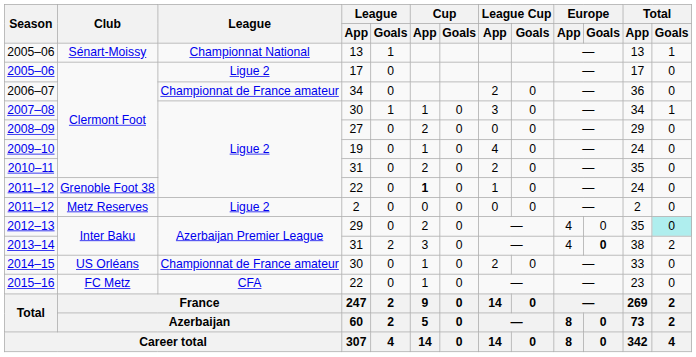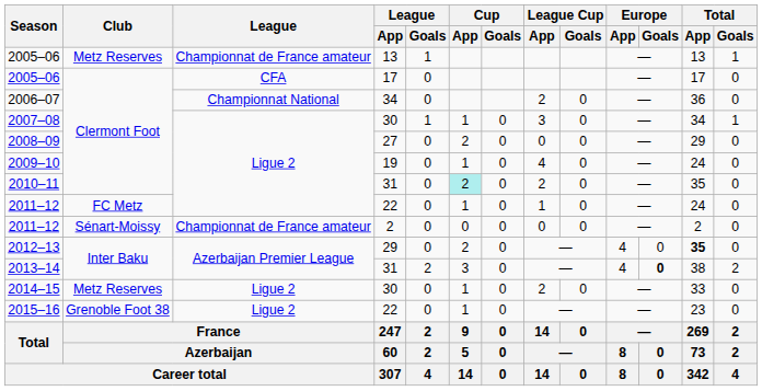 <table class="wikitable">
 <tr>
 <th rowspan=2>Season</th>
 <th ! rowspan=2>Club</th>
 <th ! rowspan=2>League</th>
 <th ! colspan=2>League</th>
 <th ! colspan=2>Cup</th>
 <th ! colspan=2>League Cup</th>
 <th ! colspan=2>Europe</th>
 <th colspan=3>Total</th>
 </tr>
 <tr>
 <th>App</th>
 <th>Goals</th>
 <th>App</th>
 <th>Goals</th>
 <th>App</th>
 <th>Goals</th>
 <th>App</th>
 <th>Goals</th>
 <th>App</th>
 <th>Goals</th>
 </tr>
 <tr align=center>
 <td>2005–06</td>
-<td><a href='#'>Sénart-Moissy</a></td>
-<td><a href='#'>Championnat National</a></td>
+<td><a href='#'>Metz Reserves</a></td>
+<td><a href='#'>Championnat de France amateur</a></td>
 <td>13</td>
 <td>1</td>
 <td></td>
 <td></td>
 <td></td>
 <td></td>
 <td colspan="2">—</td>
 <td>13</td>
 <td>1</td>
 </tr>
 <tr align=center>
 <td><a href='#'>2005–06</a></td>
 <td rowspan="6"><a href='#'>Clermont Foot</a></td>
-<td><a href='#'>Ligue 2</a></td>
+<td><a href='#'>CFA</a></td>
 <td>17</td>
 <td>0</td>
 <td></td>
 <td></td>
 <td></td>
 <td></td>
 <td colspan="2">—</td>
 <td>17</td>
 <td>0</td>
 </tr>
 <tr align=center>
 <td>2006–07</td>
-<td><a href='#'>Championnat de France amateur</a></td>
+<td><a href='#'>Championnat National</a></td>
 <td>34</td>
 <td>0</td>
 <td></td>
 <td></td>
 <td>2</td>
 <td>0</td>
 <td colspan="2">—</td>
 <td>36</td>
 <td>0</td>
 </tr>
 <tr align=center>
 <td><a href='#'>2007–08</a></td>
 <td rowspan="5"><a href='#'>Ligue 2</a></td>
 <td>30</td>
 <td>1</td>
 <td>1</td>
 <td>0</td>
 <td>3</td>
 <td>0</td>
 <td colspan="2">—</td>
 <td>34</td>
 <td>1</td>
 </tr>
 <tr align=center>
 <td><a href='#'>2008–09</a></td>
 <td>27</td>
 <td>0</td>
 <td>2</td>
 <td>0</td>
 <td>0</td>
 <td>0</td>
 <td colspan="2">—</td>
 <td>29</td>
 <td>0</td>
 </tr>
 <tr align=center>
 <td><a href='#'>2009–10</a></td>
 <td>19</td>
 <td>0</td>
 <td>1</td>
 <td>0</td>
 <td>4</td>
 <td>0</td>
 <td colspan="2">—</td>
 <td>24</td>
 <td>0</td>
 </tr>
 <tr align=center>
 <td><a href='#'>2010–11</a></td>
 <td>31</td>
 <td>0</td>
-<td>2</td>
+<td style="background: paleturquoise;">2</td>
 <td>0</td>
 <td>2</td>
 <td>0</td>
 <td colspan="2">—</td>
 <td>35</td>
 <td>0</td>
 </tr>
 <tr align=center>
 <td><a href='#'>2011–12</a></td>
-<td><a href='#'>Grenoble Foot 38</a></td>
+<td><a href='#'>FC Metz</a></td>
 <td>22</td>
 <td>0</td>
-<td><strong>1</strong></td>
+<td>1</td>
 <td>0</td>
 <td>1</td>
 <td>0</td>
 <td colspan="2">—</td>
 <td>24</td>
 <td>0</td>
 </tr>
 <tr align=center>
 <td><a href='#'>2011–12</a></td>
-<td><a href='#'>Metz Reserves</a></td>
-<td><a href='#'>Ligue 2</a></td>
+<td><a href='#'>Sénart-Moissy</a></td>
+<td><a href='#'>Championnat de France amateur</a></td>
 <td>2</td>
 <td>0</td>
 <td>0</td>
 <td>0</td>
 <td>0</td>
 <td>0</td>
 <td colspan="2">—</td>
 <td>2</td>
 <td>0</td>
 </tr>
 <tr align=center>
 <td><a href='#'>2012–13</a></td>
 <td rowspan="2"><a href='#'>Inter Baku</a></td>
 <td rowspan="2"><a href='#'>Azerbaijan Premier League</a></td>
 <td>29</td>
 <td>0</td>
 <td>2</td>
 <td>0</td>
 <td colspan="2">—</td>
 <td>4</td>
 <td>0</td>
-<td>35</td>
-<td style="background: paleturquoise;">0</td>
+<td><strong>35</strong></td>
+<td>0</td>
 </tr>
 <tr align=center>
 <td><a href='#'>2013–14</a></td>
 <td>31</td>
 <td>2</td>
 <td>3</td>
 <td>0</td>
 <td colspan="2">—</td>
 <td>4</td>
 <td><strong>0</strong></td>
 <td>38</td>
 <td>2</td>
 </tr>
 <tr align=center>
 <td><a href='#'>2014–15</a></td>
-<td><a href='#'>US Orléans</a></td>
-<td><a href='#'>Championnat de France amateur</a></td>
+<td><a href='#'>Metz Reserves</a></td>
+<td><a href='#'>Ligue 2</a></td>
 <td>30</td>
 <td>0</td>
 <td>1</td>
 <td>0</td>
 <td>2</td>
 <td>0</td>
 <td colspan="2">—</td>
 <td>33</td>
 <td>0</td>
 </tr>
 <tr align=center>
 <td><a href='#'>2015–16</a></td>
-<td><a href='#'>FC Metz</a></td>
-<td><a href='#'>CFA</a></td>
+<td><a href='#'>Grenoble Foot 38</a></td>
+<td><a href='#'>Ligue 2</a></td>
 <td>22</td>
 <td>0</td>
 <td>1</td>
 <td>0</td>
 <td colspan="2">—</td>
 <td colspan="2">—</td>
 <td>23</td>
 <td>0</td>
 </tr>
 <tr>
 <th rowspan=2>Total</th>
 <th colspan=2>France</th>
 <th>247</th>
 <th>2</th>
 <th>9</th>
 <th>0</th>
 <th>14</th>
 <th>0</th>
 <th colspan="2">—</th>
 <th>269</th>
 <th>2</th>
 </tr>
 <tr>
 <th colspan=2>Azerbaijan</th>
 <th>60</th>
 <th>2</th>
 <th>5</th>
 <th>0</th>
 <th colspan="2">—</th>
 <th>8</th>
 <th>0</th>
 <th>73</th>
 <th>2</th>
 </tr>
 <tr>
 <th colspan=3>Career total</th>
 <th>307</th>
 <th>4</th>
 <th>14</th>
 <th>0</th>
 <th>14</th>
 <th>0</th>
 <th>8</th>
 <th>0</th>
 <th>342</th>
 <th>4</th>
 </tr>
 </table>
